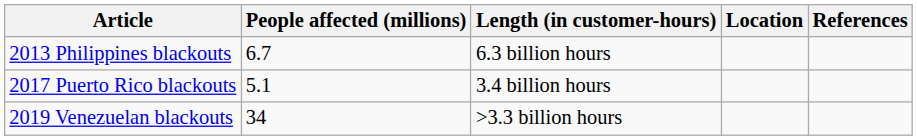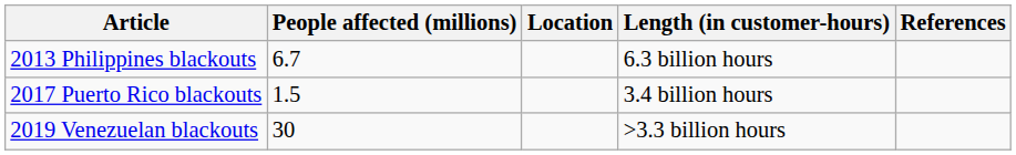 <table class="wikitable sortable">
 <tr>
 <th>Article</th>
 <th>People affected (millions)</th>
+<th>Location</th>
 <th>Length (in customer-hours)</th>
-<th>Location</th>
 <th class="unsortable">References</th>
 </tr>
 <tr>
 <td><a href='#'>2013 Philippines blackouts</a></td>
 <td>6.7</td>
+<td></td>
 <td>6.3 billion hours</td>
-<td></td>
 <td></td>
 </tr>
 <tr>
 <td><a href='#'>2017 Puerto Rico blackouts</a></td>
-<td>5.1</td>
+<td>1.5</td>
+<td></td>
 <td>3.4 billion hours</td>
-<td></td>
 <td></td>
 </tr>
 <tr>
 <td><a href='#'>2019 Venezuelan blackouts</a></td>
-<td>34</td>
+<td>30</td>
+<td></td>
 <td data-sort-value="3.3 billion hours" !>>3.3 billion hours</td>
-<td></td>
 <td></td>
 </tr>
 </table>
